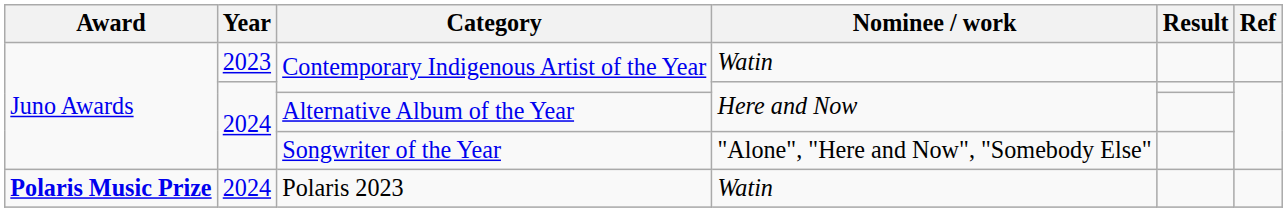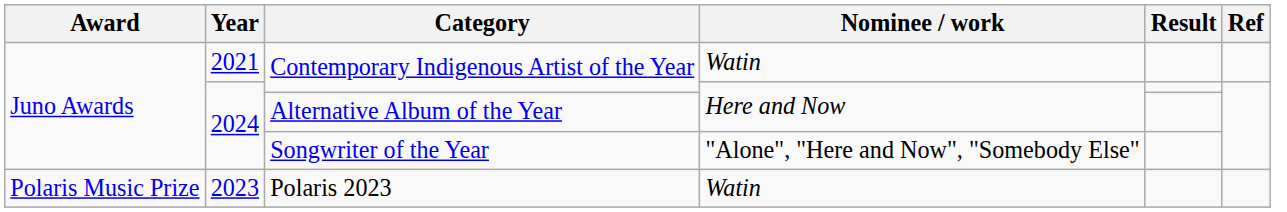 <table class="wikitable">
 <tr>
 <th>Award</th>
 <th>Year</th>
 <th>Category</th>
 <th>Nominee / work</th>
 <th>Result</th>
 <th>Ref</th>
 </tr>
 <tr>
 <td rowspan=4><a href='#'>Juno Awards</a></td>
-<td><a href='#'>2023</a></td>
+<td><a href='#'>2021</a></td>
 <td rowspan=2><a href='#'>Contemporary Indigenous Artist of the Year</a></td>
 <td><em>Watin</em></td>
 <td></td>
 <td></td>
 </tr>
 <tr>
 <td rowspan=3><a href='#'>2024</a></td>
 <td rowspan=2><em>Here and Now</em></td>
 <td></td>
 <td rowspan=3></td>
 </tr>
 <tr>
 <td><a href='#'>Alternative Album of the Year</a></td>
 <td></td>
 </tr>
 <tr>
 <td><a href='#'>Songwriter of the Year</a></td>
 <td>"Alone", "Here and Now", "Somebody Else"</td>
 <td></td>
 </tr>
 <tr>
-<td><strong><a href='#'>Polaris Music Prize</a></strong></td>
-<td><a href='#'>2024</a></td>
+<td><a href='#'>Polaris Music Prize</a></td>
+<td><a href='#'>2023</a></td>
 <td>Polaris 2023</td>
 <td><em>Watin</em></td>
 <td></td>
 <td></td>
 </tr>
 </table>
